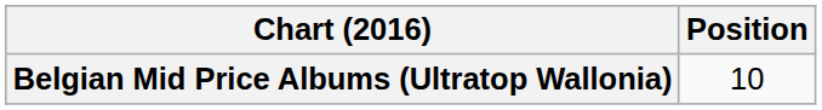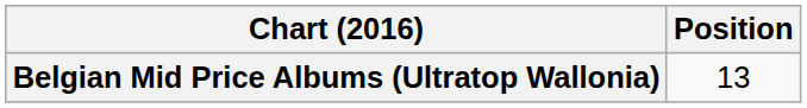 <table class="wikitable plainrowheaders" style="text-align:center">
 <tr>
 <th scope="col">Chart (2016)</th>
 <th scope="col">Position</th>
 </tr>
 <tr>
 <th scope="row">Belgian Mid Price Albums (Ultratop Wallonia)</th>
-<td>10</td>
+<td>13</td>
 </tr>
 </table>
